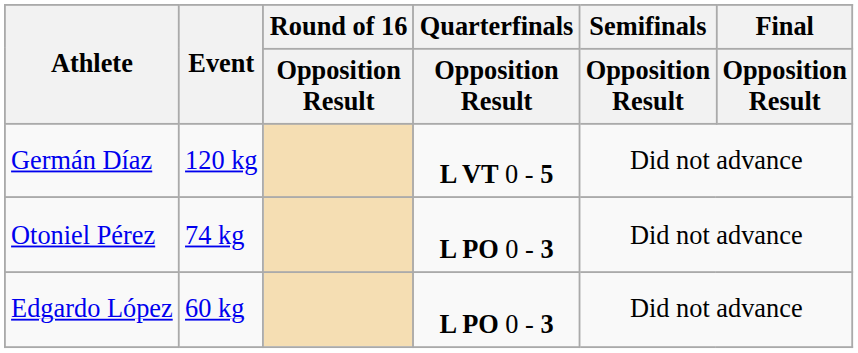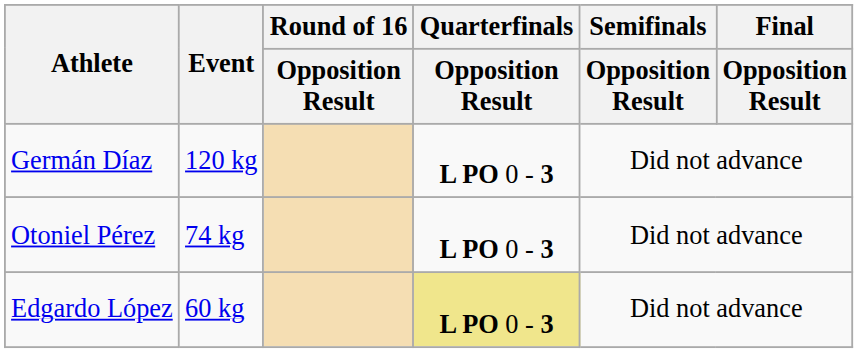 <table class="wikitable" border="1" style="font-size:90%">
 <tr>
 <th rowspan=2>Athlete</th>
 <th rowspan=2>Event</th>
 <th>Round of 16</th>
 <th>Quarterfinals</th>
 <th>Semifinals</th>
 <th>Final</th>
 </tr>
 <tr>
 <th>Opposition<br>Result</th>
 <th>Opposition<br>Result</th>
 <th>Opposition<br>Result</th>
 <th>Opposition<br>Result</th>
 </tr>
 <tr>
 <td><a href='#'>Germán Díaz</a></td>
 <td><a href='#'>120 kg</a></td>
 <td bgcolor=wheat></td>
-<td align=center><br><strong>L VT</strong> 0 - <strong>5</strong></td>
+<td align=center><br><strong>L PO</strong> 0 - <strong>3</strong></td>
 <td align=center colspan="7">Did not advance</td>
 </tr>
 <tr>
 <td><a href='#'>Otoniel Pérez</a></td>
 <td><a href='#'>74 kg</a></td>
 <td bgcolor=wheat></td>
 <td align=center><br><strong>L PO</strong> 0 - <strong>3</strong></td>
 <td align=center colspan="7">Did not advance</td>
 </tr>
 <tr>
 <td><a href='#'>Edgardo López</a></td>
 <td><a href='#'>60 kg</a></td>
 <td bgcolor=wheat></td>
-<td align=center><br><strong>L PO</strong> 0 - <strong>3</strong></td>
+<td align=center style="background: khaki;"><br><strong>L PO</strong> 0 - <strong>3</strong></td>
 <td align=center colspan="7">Did not advance</td>
 </tr>
 </table>
